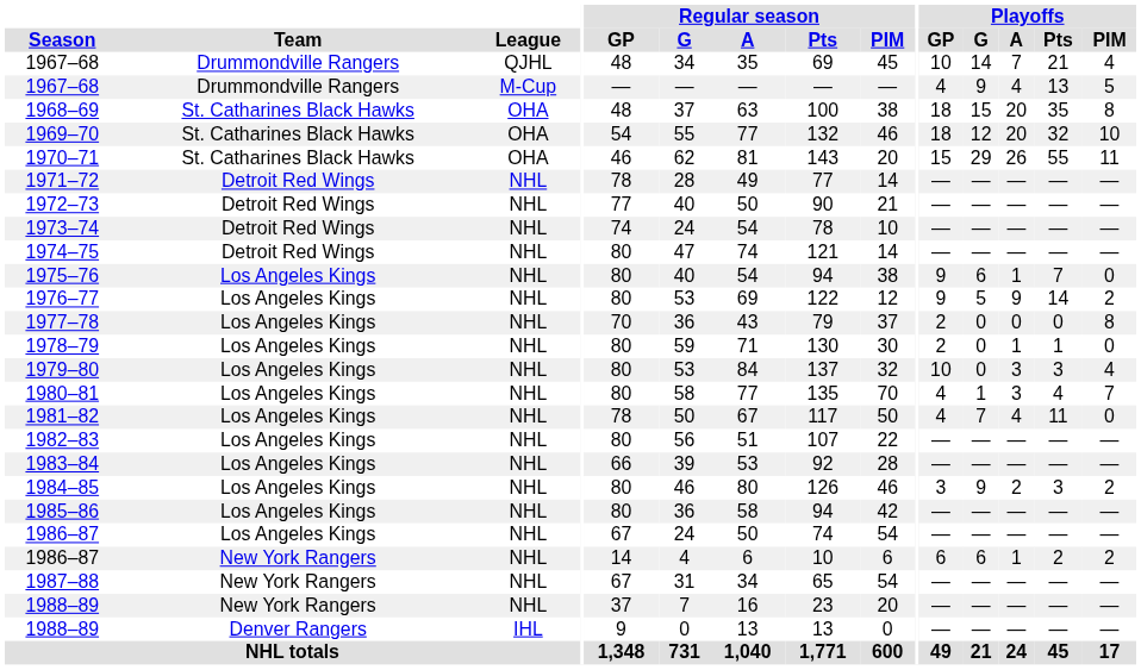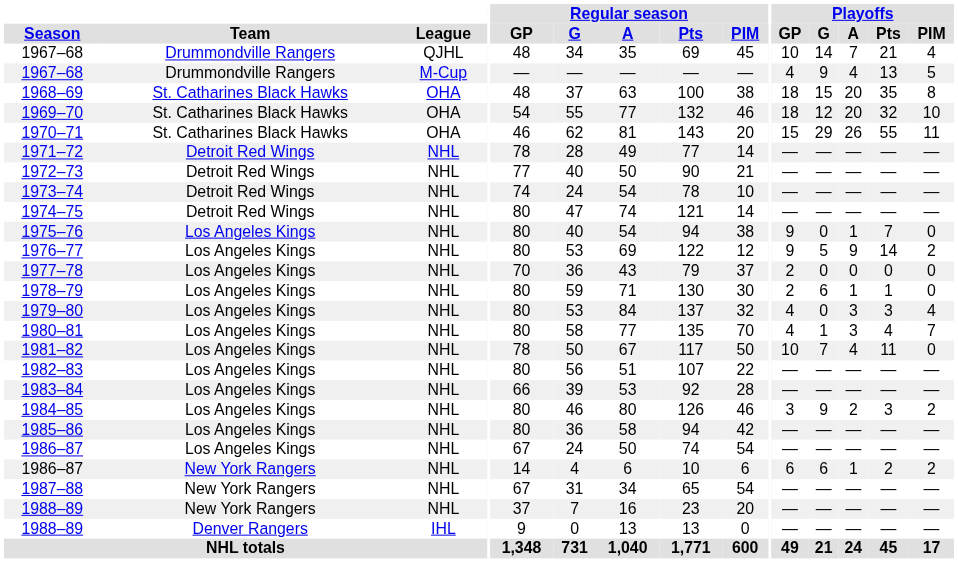 <table border="0" cellpadding="1" cellspacing="0" style="text-align:center; width:60em;">
 <tr bgcolor="#e0e0e0">
 <th colspan="3" bgcolor="#ffffff"></th>
 <th rowspan="100" bgcolor="#ffffff"></th>
 <th colspan="5"><a href='#'>Regular season</a></th>
 <th rowspan="100" bgcolor="#ffffff"></th>
 <th colspan="5"><a href='#'>Playoffs</a></th>
 </tr>
 <tr bgcolor="#e0e0e0">
 <th><a href='#'>Season</a></th>
 <th>Team</th>
 <th>League</th>
 <th>GP</th>
 <th><a href='#'>G</a></th>
 <th><a href='#'>A</a></th>
 <th><a href='#'>Pts</a></th>
 <th><a href='#'>PIM</a></th>
 <th>GP</th>
 <th>G</th>
 <th>A</th>
 <th>Pts</th>
 <th>PIM</th>
 </tr>
 <tr>
 <td>1967–68</td>
 <td><a href='#'>Drummondville Rangers</a></td>
 <td>QJHL</td>
 <td>48</td>
 <td>34</td>
 <td>35</td>
 <td>69</td>
 <td>45</td>
 <td>10</td>
 <td>14</td>
 <td>7</td>
 <td>21</td>
 <td>4</td>
 </tr>
 <tr bgcolor="#f0f0f0">
 <td><a href='#'>1967–68</a></td>
 <td>Drummondville Rangers</td>
 <td><a href='#'>M-Cup</a></td>
 <td>—</td>
 <td>—</td>
 <td>—</td>
 <td>—</td>
 <td>—</td>
 <td>4</td>
 <td>9</td>
 <td>4</td>
 <td>13</td>
 <td>5</td>
 </tr>
 <tr>
 <td><a href='#'>1968–69</a></td>
 <td><a href='#'>St. Catharines Black Hawks</a></td>
 <td><a href='#'>OHA</a></td>
 <td>48</td>
 <td>37</td>
 <td>63</td>
 <td>100</td>
 <td>38</td>
 <td>18</td>
 <td>15</td>
 <td>20</td>
 <td>35</td>
 <td>8</td>
 </tr>
 <tr bgcolor="#f0f0f0">
 <td><a href='#'>1969–70</a></td>
 <td>St. Catharines Black Hawks</td>
 <td>OHA</td>
 <td>54</td>
 <td>55</td>
 <td>77</td>
 <td>132</td>
 <td>46</td>
 <td>18</td>
 <td>12</td>
 <td>20</td>
 <td>32</td>
 <td>10</td>
 </tr>
 <tr>
 <td><a href='#'>1970–71</a></td>
 <td>St. Catharines Black Hawks</td>
 <td>OHA</td>
 <td>46</td>
 <td>62</td>
 <td>81</td>
 <td>143</td>
 <td>20</td>
 <td>15</td>
 <td>29</td>
 <td>26</td>
 <td>55</td>
 <td>11</td>
 </tr>
 <tr bgcolor="#f0f0f0">
 <td><a href='#'>1971–72</a></td>
 <td><a href='#'>Detroit Red Wings</a></td>
 <td><a href='#'>NHL</a></td>
 <td>78</td>
 <td>28</td>
 <td>49</td>
 <td>77</td>
 <td>14</td>
 <td>—</td>
 <td>—</td>
 <td>—</td>
 <td>—</td>
 <td>—</td>
 </tr>
 <tr>
 <td><a href='#'>1972–73</a></td>
 <td>Detroit Red Wings</td>
 <td>NHL</td>
 <td>77</td>
 <td>40</td>
 <td>50</td>
 <td>90</td>
 <td>21</td>
 <td>—</td>
 <td>—</td>
 <td>—</td>
 <td>—</td>
 <td>—</td>
 </tr>
 <tr bgcolor="#f0f0f0">
 <td><a href='#'>1973–74</a></td>
 <td>Detroit Red Wings</td>
 <td>NHL</td>
 <td>74</td>
 <td>24</td>
 <td>54</td>
 <td>78</td>
 <td>10</td>
 <td>—</td>
 <td>—</td>
 <td>—</td>
 <td>—</td>
 <td>—</td>
 </tr>
 <tr>
 <td><a href='#'>1974–75</a></td>
 <td>Detroit Red Wings</td>
 <td>NHL</td>
 <td>80</td>
 <td>47</td>
 <td>74</td>
 <td>121</td>
 <td>14</td>
 <td>—</td>
 <td>—</td>
 <td>—</td>
 <td>—</td>
 <td>—</td>
 </tr>
 <tr bgcolor="#f0f0f0">
 <td><a href='#'>1975–76</a></td>
 <td><a href='#'>Los Angeles Kings</a></td>
 <td>NHL</td>
 <td>80</td>
 <td>40</td>
 <td>54</td>
 <td>94</td>
 <td>38</td>
 <td>9</td>
-<td>6</td>
+<td>0</td>
 <td>1</td>
 <td>7</td>
 <td>0</td>
 </tr>
 <tr>
 <td><a href='#'>1976–77</a></td>
 <td>Los Angeles Kings</td>
 <td>NHL</td>
 <td>80</td>
 <td>53</td>
 <td>69</td>
 <td>122</td>
 <td>12</td>
 <td>9</td>
 <td>5</td>
 <td>9</td>
 <td>14</td>
 <td>2</td>
 </tr>
 <tr bgcolor="#f0f0f0">
 <td><a href='#'>1977–78</a></td>
 <td>Los Angeles Kings</td>
 <td>NHL</td>
 <td>70</td>
 <td>36</td>
 <td>43</td>
 <td>79</td>
 <td>37</td>
 <td>2</td>
 <td>0</td>
 <td>0</td>
 <td>0</td>
-<td>8</td>
+<td>0</td>
 </tr>
 <tr>
 <td><a href='#'>1978–79</a></td>
 <td>Los Angeles Kings</td>
 <td>NHL</td>
 <td>80</td>
 <td>59</td>
 <td>71</td>
 <td>130</td>
 <td>30</td>
 <td>2</td>
-<td>0</td>
+<td>6</td>
 <td>1</td>
 <td>1</td>
 <td>0</td>
 </tr>
 <tr bgcolor="#f0f0f0">
 <td><a href='#'>1979–80</a></td>
 <td>Los Angeles Kings</td>
 <td>NHL</td>
 <td>80</td>
 <td>53</td>
 <td>84</td>
 <td>137</td>
 <td>32</td>
-<td>10</td>
+<td>4</td>
 <td>0</td>
 <td>3</td>
 <td>3</td>
 <td>4</td>
 </tr>
 <tr>
 <td><a href='#'>1980–81</a></td>
 <td>Los Angeles Kings</td>
 <td>NHL</td>
 <td>80</td>
 <td>58</td>
 <td>77</td>
 <td>135</td>
 <td>70</td>
 <td>4</td>
 <td>1</td>
 <td>3</td>
 <td>4</td>
 <td>7</td>
 </tr>
 <tr bgcolor="#f0f0f0">
 <td><a href='#'>1981–82</a></td>
 <td>Los Angeles Kings</td>
 <td>NHL</td>
 <td>78</td>
 <td>50</td>
 <td>67</td>
 <td>117</td>
 <td>50</td>
-<td>4</td>
+<td>10</td>
 <td>7</td>
 <td>4</td>
 <td>11</td>
 <td>0</td>
 </tr>
 <tr>
 <td><a href='#'>1982–83</a></td>
 <td>Los Angeles Kings</td>
 <td>NHL</td>
 <td>80</td>
 <td>56</td>
 <td>51</td>
 <td>107</td>
 <td>22</td>
 <td>—</td>
 <td>—</td>
 <td>—</td>
 <td>—</td>
 <td>—</td>
 </tr>
 <tr bgcolor="#f0f0f0">
 <td><a href='#'>1983–84</a></td>
 <td>Los Angeles Kings</td>
 <td>NHL</td>
 <td>66</td>
 <td>39</td>
 <td>53</td>
 <td>92</td>
 <td>28</td>
 <td>—</td>
 <td>—</td>
 <td>—</td>
 <td>—</td>
 <td>—</td>
 </tr>
 <tr>
 <td><a href='#'>1984–85</a></td>
 <td>Los Angeles Kings</td>
 <td>NHL</td>
 <td>80</td>
 <td>46</td>
 <td>80</td>
 <td>126</td>
 <td>46</td>
 <td>3</td>
 <td>9</td>
 <td>2</td>
 <td>3</td>
 <td>2</td>
 </tr>
 <tr bgcolor="#f0f0f0">
 <td><a href='#'>1985–86</a></td>
 <td>Los Angeles Kings</td>
 <td>NHL</td>
 <td>80</td>
 <td>36</td>
 <td>58</td>
 <td>94</td>
 <td>42</td>
 <td>—</td>
 <td>—</td>
 <td>—</td>
 <td>—</td>
 <td>—</td>
 </tr>
 <tr>
 <td><a href='#'>1986–87</a></td>
 <td>Los Angeles Kings</td>
 <td>NHL</td>
 <td>67</td>
 <td>24</td>
 <td>50</td>
 <td>74</td>
 <td>54</td>
 <td>—</td>
 <td>—</td>
 <td>—</td>
 <td>—</td>
 <td>—</td>
 </tr>
 <tr bgcolor="#f0f0f0">
 <td>1986–87</td>
 <td><a href='#'>New York Rangers</a></td>
 <td>NHL</td>
 <td>14</td>
 <td>4</td>
 <td>6</td>
 <td>10</td>
 <td>6</td>
 <td>6</td>
 <td>6</td>
 <td>1</td>
 <td>2</td>
 <td>2</td>
 </tr>
 <tr>
 <td><a href='#'>1987–88</a></td>
 <td>New York Rangers</td>
 <td>NHL</td>
 <td>67</td>
 <td>31</td>
 <td>34</td>
 <td>65</td>
 <td>54</td>
 <td>—</td>
 <td>—</td>
 <td>—</td>
 <td>—</td>
 <td>—</td>
 </tr>
 <tr bgcolor="#f0f0f0">
 <td><a href='#'>1988–89</a></td>
 <td>New York Rangers</td>
 <td>NHL</td>
 <td>37</td>
 <td>7</td>
 <td>16</td>
 <td>23</td>
 <td>20</td>
 <td>—</td>
 <td>—</td>
 <td>—</td>
 <td>—</td>
 <td>—</td>
 </tr>
 <tr>
 <td><a href='#'>1988–89</a></td>
 <td><a href='#'>Denver Rangers</a></td>
 <td><a href='#'>IHL</a></td>
 <td>9</td>
 <td>0</td>
 <td>13</td>
 <td>13</td>
 <td>0</td>
 <td>—</td>
 <td>—</td>
 <td>—</td>
 <td>—</td>
 <td>—</td>
 </tr>
 <tr bgcolor="#e0e0e0">
 <th colspan="3">NHL totals</th>
 <th>1,348</th>
 <th>731</th>
 <th>1,040</th>
 <th>1,771</th>
 <th>600</th>
 <th>49</th>
 <th>21</th>
 <th>24</th>
 <th>45</th>
 <th>17</th>
 </tr>
 </table>
